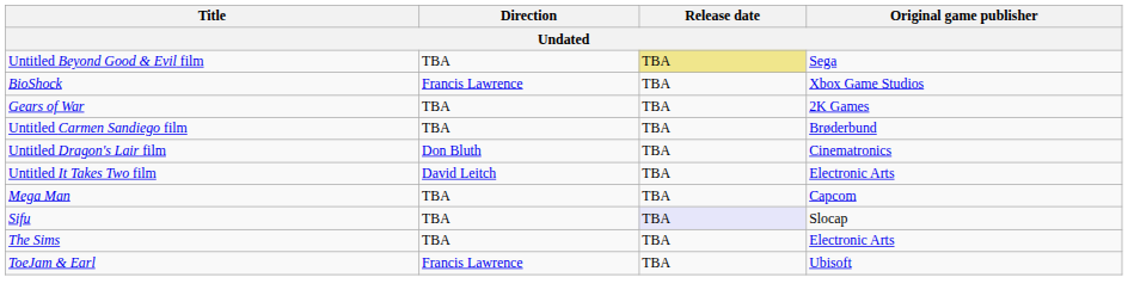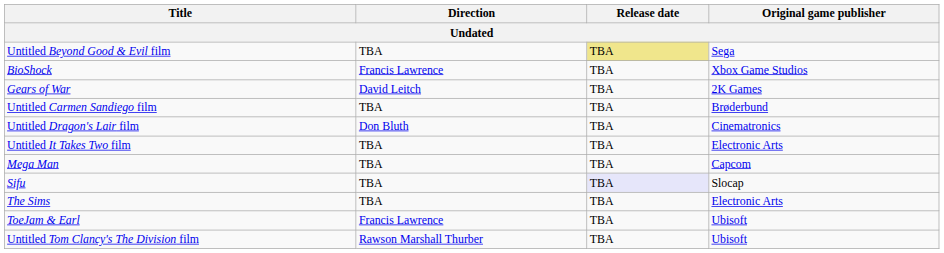 <table class="wikitable sortable" style="width:100%;">
 <tr>
 <th>Title</th>
 <th>Direction</th>
 <th>Release date</th>
 <th>Original game publisher</th>
 </tr>
 <tr>
 <th colspan="4">Undated</th>
 </tr>
 <tr>
 <td><a href='#'>Untitled <em>Beyond Good & Evil</em> film</a></td>
 <td>TBA</td>
 <td style="background: khaki;">TBA</td>
 <td><a href='#'>Sega</a></td>
 </tr>
 <tr>
 <td><a href='#'><em>BioShock</em></a></td>
 <td><a href='#'>Francis Lawrence</a></td>
 <td>TBA</td>
 <td><a href='#'>Xbox Game Studios</a></td>
 </tr>
 <tr>
 <td><a href='#'><em>Gears of War</em></a></td>
-<td>TBA</td>
+<td><a href='#'>David Leitch</a></td>
 <td>TBA</td>
 <td><a href='#'>2K Games</a></td>
 </tr>
 <tr>
 <td><a href='#'>Untitled <em>Carmen Sandiego</em> film</a></td>
 <td>TBA</td>
 <td>TBA</td>
 <td><a href='#'>Brøderbund</a></td>
 </tr>
 <tr>
 <td><a href='#'>Untitled <em>Dragon's Lair</em> film</a></td>
 <td><a href='#'>Don Bluth</a></td>
 <td>TBA</td>
 <td><a href='#'>Cinematronics</a></td>
 </tr>
 <tr>
 <td><a href='#'>Untitled <em>It Takes Two</em> film</a></td>
-<td><a href='#'>David Leitch</a></td>
+<td>TBA</td>
 <td>TBA</td>
 <td><a href='#'>Electronic Arts</a></td>
 </tr>
 <tr>
 <td><a href='#'><em>Mega Man</em></a></td>
 <td>TBA</td>
 <td>TBA</td>
 <td><a href='#'>Capcom</a></td>
 </tr>
 <tr>
 <td><em><a href='#'>Sifu</a></em></td>
 <td>TBA</td>
 <td style="background: lavender;">TBA</td>
 <td>Slocap</td>
 </tr>
 <tr>
 <td><em><a href='#'>The Sims</a></em></td>
 <td>TBA</td>
 <td>TBA</td>
 <td><a href='#'>Electronic Arts</a></td>
 </tr>
 <tr>
 <td><em><a href='#'>ToeJam & Earl</a></em></td>
 <td><a href='#'>Francis Lawrence</a></td>
 <td>TBA</td>
 <td><a href='#'>Ubisoft</a></td>
 </tr>
+<tr>
+<td><a href='#'>Untitled <em>Tom Clancy's The Division</em> film</a></td>
+<td><a href='#'>Rawson Marshall Thurber</a></td>
+<td>TBA</td>
+<td><a href='#'>Ubisoft</a></td>
+</tr>
 </table>
